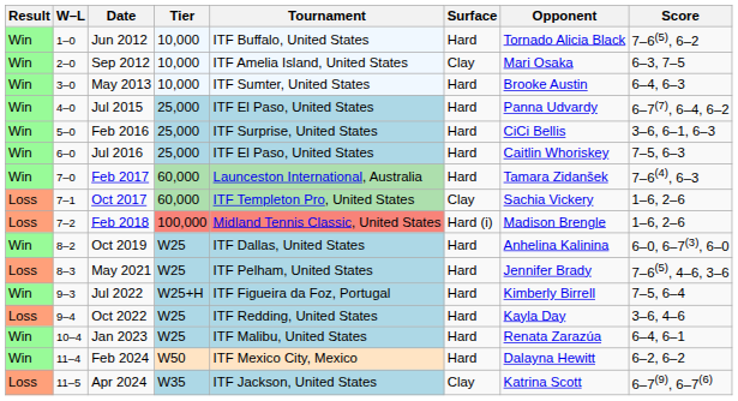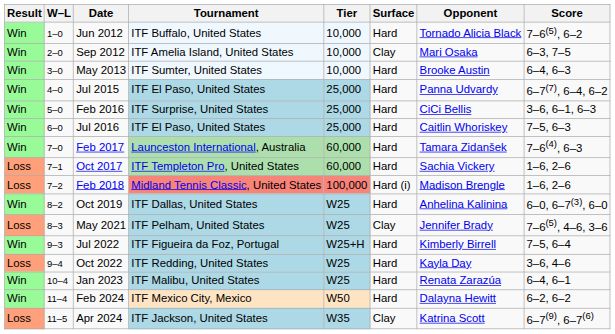 <table class="sortable wikitable">
 <tr>
 <th>Result</th>
 <th class="unsortable">W–L</th>
 <th>Date</th>
+<th>Tournament</th>
 <th>Tier</th>
-<th>Tournament</th>
 <th>Surface</th>
 <th>Opponent</th>
 <th class="unsortable">Score</th>
 </tr>
 <tr>
 <td style="background:#98fb98;">Win</td>
 <td><small>1–0</small></td>
 <td>Jun 2012</td>
+<td style="background:#f0f8ff;">ITF Buffalo, United States</td>
 <td style="background:#f0f8ff;">10,000</td>
-<td style="background:#f0f8ff;">ITF Buffalo, United States</td>
 <td>Hard</td>
 <td> <a href='#'>Tornado Alicia Black</a></td>
 <td>7–6<sup>(5)</sup>, 6–2</td>
 </tr>
 <tr>
 <td style="background:#98fb98;">Win</td>
 <td><small>2–0</small></td>
 <td>Sep 2012</td>
+<td style="background:#f0f8ff;">ITF Amelia Island, United States</td>
 <td style="background:#f0f8ff;">10,000</td>
-<td style="background:#f0f8ff;">ITF Amelia Island, United States</td>
 <td>Clay</td>
 <td> <a href='#'>Mari Osaka</a></td>
 <td>6–3, 7–5</td>
 </tr>
 <tr>
 <td style="background:#98fb98;">Win</td>
 <td><small>3–0</small></td>
 <td>May 2013</td>
+<td style="background:#f0f8ff;">ITF Sumter, United States</td>
 <td style="background:#f0f8ff;">10,000</td>
-<td style="background:#f0f8ff;">ITF Sumter, United States</td>
 <td>Hard</td>
 <td> <a href='#'>Brooke Austin</a></td>
 <td>6–4, 6–3</td>
 </tr>
 <tr>
 <td style="background:#98fb98;">Win</td>
 <td><small>4–0</small></td>
 <td>Jul 2015</td>
+<td style="background:lightblue;">ITF El Paso, United States</td>
 <td style="background:lightblue;">25,000</td>
-<td style="background:lightblue;">ITF El Paso, United States</td>
 <td>Hard</td>
 <td> <a href='#'>Panna Udvardy</a></td>
 <td>6–7<sup>(7)</sup>, 6–4, 6–2</td>
 </tr>
 <tr>
 <td style="background:#98fb98;">Win</td>
 <td><small>5–0</small></td>
 <td>Feb 2016</td>
+<td style="background:lightblue;">ITF Surprise, United States</td>
 <td style="background:lightblue;">25,000</td>
-<td style="background:lightblue;">ITF Surprise, United States</td>
 <td>Hard</td>
 <td> <a href='#'>CiCi Bellis</a></td>
 <td>3–6, 6–1, 6–3</td>
 </tr>
 <tr>
 <td style="background:#98fb98;">Win</td>
 <td><small>6–0</small></td>
 <td>Jul 2016</td>
+<td style="background:lightblue;">ITF El Paso, United States</td>
 <td style="background:lightblue;">25,000</td>
-<td style="background:lightblue;">ITF El Paso, United States</td>
 <td>Hard</td>
 <td> <a href='#'>Caitlin Whoriskey</a></td>
 <td>7–5, 6–3</td>
 </tr>
 <tr>
 <td style="background:#98fb98;">Win</td>
 <td><small>7–0</small></td>
 <td><a href='#'>Feb 2017</a></td>
+<td style="background:#addfad;"><a href='#'>Launceston International</a>, Australia</td>
 <td style="background:#addfad;">60,000</td>
-<td style="background:#addfad;"><a href='#'>Launceston International</a>, Australia</td>
 <td>Hard</td>
 <td> <a href='#'>Tamara Zidanšek</a></td>
 <td>7–6<sup>(4)</sup>, 6–3</td>
 </tr>
 <tr>
 <td style="background:#ffa07a;">Loss</td>
 <td><small>7–1</small></td>
 <td><a href='#'>Oct 2017</a></td>
+<td style="background:#addfad;"><a href='#'>ITF Templeton Pro</a>, United States</td>
 <td style="background:#addfad;">60,000</td>
-<td style="background:#addfad;"><a href='#'>ITF Templeton Pro</a>, United States</td>
-<td>Clay</td>
+<td>Hard</td>
 <td> <a href='#'>Sachia Vickery</a></td>
 <td>1–6, 2–6</td>
 </tr>
 <tr>
 <td style="background:#ffa07a;">Loss</td>
 <td><small>7–2</small></td>
 <td><a href='#'>Feb 2018</a></td>
+<td style="background:#f88379;"><a href='#'>Midland Tennis Classic</a>, United States</td>
 <td style="background:#f88379;">100,000</td>
-<td style="background:#f88379;"><a href='#'>Midland Tennis Classic</a>, United States</td>
 <td>Hard (i)</td>
 <td> <a href='#'>Madison Brengle</a></td>
 <td>1–6, 2–6</td>
 </tr>
 <tr>
 <td style="background:#98fb98;">Win</td>
 <td><small>8–2</small></td>
 <td>Oct 2019</td>
+<td style="background:lightblue;">ITF Dallas, United States</td>
 <td style="background:lightblue;">W25</td>
-<td style="background:lightblue;">ITF Dallas, United States</td>
 <td>Hard</td>
 <td> <a href='#'>Anhelina Kalinina</a></td>
 <td>6–0, 6–7<sup>(3)</sup>, 6–0</td>
 </tr>
 <tr>
 <td style="background:#ffa07a;">Loss</td>
 <td><small>8–3</small></td>
 <td>May 2021</td>
+<td style="background:lightblue;">ITF Pelham, United States</td>
 <td style="background:lightblue;">W25</td>
-<td style="background:lightblue;">ITF Pelham, United States</td>
-<td>Hard</td>
+<td>Clay</td>
 <td> <a href='#'>Jennifer Brady</a></td>
 <td>7–6<sup>(5)</sup>, 4–6, 3–6</td>
 </tr>
 <tr>
 <td style="background:#98fb98;">Win</td>
 <td><small>9–3</small></td>
 <td>Jul 2022</td>
+<td style="background:lightblue;">ITF Figueira da Foz, Portugal</td>
 <td style="background:lightblue;">W25+H</td>
-<td style="background:lightblue;">ITF Figueira da Foz, Portugal</td>
 <td>Hard</td>
 <td> <a href='#'>Kimberly Birrell</a></td>
 <td>7–5, 6–4</td>
 </tr>
 <tr>
 <td style="background:#ffa07a;">Loss</td>
 <td><small>9–4</small></td>
 <td>Oct 2022</td>
+<td style="background:lightblue;">ITF Redding, United States</td>
 <td style="background:lightblue;">W25</td>
-<td style="background:lightblue;">ITF Redding, United States</td>
 <td>Hard</td>
 <td> <a href='#'>Kayla Day</a></td>
 <td>3–6, 4–6</td>
 </tr>
 <tr>
 <td style="background:#98fb98;">Win</td>
 <td><small>10–4</small></td>
 <td>Jan 2023</td>
+<td style="background:lightblue;">ITF Malibu, United States</td>
 <td style="background:lightblue;">W25</td>
-<td style="background:lightblue;">ITF Malibu, United States</td>
 <td>Hard</td>
 <td> <a href='#'>Renata Zarazúa</a></td>
 <td>6–4, 6–1</td>
 </tr>
 <tr>
 <td style="background:#98fb98;">Win</td>
 <td><small>11–4</small></td>
 <td>Feb 2024</td>
+<td style="background:#ffe4c4;">ITF Mexico City, Mexico</td>
 <td style="background:#ffe4c4;">W50</td>
-<td style="background:#ffe4c4;">ITF Mexico City, Mexico</td>
 <td>Hard</td>
 <td> <a href='#'>Dalayna Hewitt</a></td>
 <td>6–2, 6–2</td>
 </tr>
 <tr>
 <td style="background:#ffa07a;">Loss</td>
 <td><small>11–5</small></td>
 <td>Apr 2024</td>
+<td style="background:lightblue;">ITF Jackson, United States</td>
 <td style="background:lightblue;">W35</td>
-<td style="background:lightblue;">ITF Jackson, United States</td>
 <td>Clay</td>
 <td> <a href='#'>Katrina Scott</a></td>
 <td>6–7<sup>(9)</sup>, 6–7<sup>(6)</sup></td>
 </tr>
 </table>
